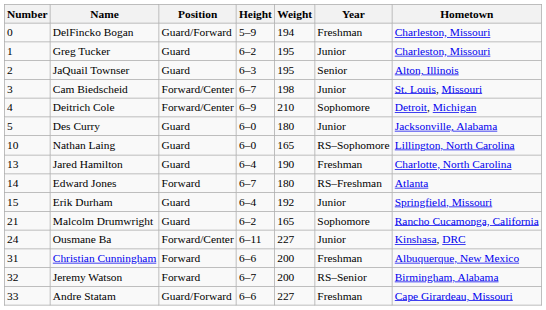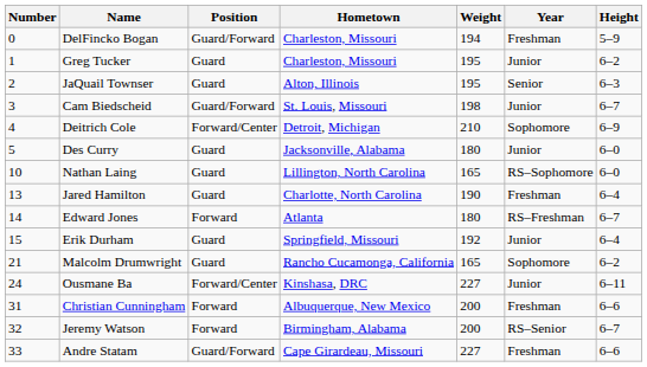 <table class="wikitable" style="font-size: 95%;">
 <tr>
 <th>Number</th>
 <th>Name</th>
 <th>Position</th>
-<th>Height</th>
+<th>Hometown</th>
 <th>Weight</th>
 <th>Year</th>
-<th>Hometown</th>
+<th>Height</th>
 </tr>
 <tr>
 <td>0</td>
 <td>DelFincko Bogan</td>
 <td>Guard/Forward</td>
-<td>5–9</td>
+<td><a href='#'>Charleston, Missouri</a></td>
 <td>194</td>
 <td>Freshman</td>
-<td><a href='#'>Charleston, Missouri</a></td>
+<td>5–9</td>
 </tr>
 <tr>
 <td>1</td>
 <td>Greg Tucker</td>
 <td>Guard</td>
-<td>6–2</td>
+<td><a href='#'>Charleston, Missouri</a></td>
 <td>195</td>
 <td>Junior</td>
-<td><a href='#'>Charleston, Missouri</a></td>
+<td>6–2</td>
 </tr>
 <tr>
 <td>2</td>
 <td>JaQuail Townser</td>
 <td>Guard</td>
-<td>6–3</td>
+<td><a href='#'>Alton, Illinois</a></td>
 <td>195</td>
 <td>Senior</td>
-<td><a href='#'>Alton, Illinois</a></td>
+<td>6–3</td>
 </tr>
 <tr>
 <td>3</td>
 <td>Cam Biedscheid</td>
-<td>Forward/Center</td>
-<td>6–7</td>
+<td>Guard/Forward</td>
+<td><a href='#'>St. Louis</a>, <a href='#'>Missouri</a></td>
 <td>198</td>
 <td>Junior</td>
-<td><a href='#'>St. Louis</a>, <a href='#'>Missouri</a></td>
+<td>6–7</td>
 </tr>
 <tr>
 <td>4</td>
 <td>Deitrich Cole</td>
 <td>Forward/Center</td>
-<td>6–9</td>
+<td><a href='#'>Detroit</a>, <a href='#'>Michigan</a></td>
 <td>210</td>
 <td>Sophomore</td>
-<td><a href='#'>Detroit</a>, <a href='#'>Michigan</a></td>
+<td>6–9</td>
 </tr>
 <tr>
 <td>5</td>
 <td>Des Curry</td>
 <td>Guard</td>
-<td>6–0</td>
+<td><a href='#'>Jacksonville, Alabama</a></td>
 <td>180</td>
 <td>Junior</td>
-<td><a href='#'>Jacksonville, Alabama</a></td>
+<td>6–0</td>
 </tr>
 <tr>
 <td>10</td>
 <td>Nathan Laing</td>
 <td>Guard</td>
-<td>6–0</td>
+<td><a href='#'>Lillington, North Carolina</a></td>
 <td>165</td>
 <td>RS–Sophomore</td>
-<td><a href='#'>Lillington, North Carolina</a></td>
+<td>6–0</td>
 </tr>
 <tr>
 <td>13</td>
 <td>Jared Hamilton</td>
 <td>Guard</td>
-<td>6–4</td>
+<td><a href='#'>Charlotte, North Carolina</a></td>
 <td>190</td>
 <td>Freshman</td>
-<td><a href='#'>Charlotte, North Carolina</a></td>
+<td>6–4</td>
 </tr>
 <tr>
 <td>14</td>
 <td>Edward Jones</td>
 <td>Forward</td>
-<td>6–7</td>
+<td><a href='#'>Atlanta</a></td>
 <td>180</td>
 <td>RS–Freshman</td>
-<td><a href='#'>Atlanta</a></td>
+<td>6–7</td>
 </tr>
 <tr>
 <td>15</td>
 <td>Erik Durham</td>
 <td>Guard</td>
-<td>6–4</td>
+<td><a href='#'>Springfield, Missouri</a></td>
 <td>192</td>
 <td>Junior</td>
-<td><a href='#'>Springfield, Missouri</a></td>
+<td>6–4</td>
 </tr>
 <tr>
 <td>21</td>
 <td>Malcolm Drumwright</td>
 <td>Guard</td>
-<td>6–2</td>
+<td><a href='#'>Rancho Cucamonga, California</a></td>
 <td>165</td>
 <td>Sophomore</td>
-<td><a href='#'>Rancho Cucamonga, California</a></td>
+<td>6–2</td>
 </tr>
 <tr>
 <td>24</td>
 <td>Ousmane Ba</td>
 <td>Forward/Center</td>
-<td>6–11</td>
+<td><a href='#'>Kinshasa</a>, <a href='#'>DRC</a></td>
 <td>227</td>
 <td>Junior</td>
-<td><a href='#'>Kinshasa</a>, <a href='#'>DRC</a></td>
+<td>6–11</td>
 </tr>
 <tr>
 <td>31</td>
 <td><a href='#'>Christian Cunningham</a></td>
 <td>Forward</td>
-<td>6–6</td>
+<td><a href='#'>Albuquerque, New Mexico</a></td>
 <td>200</td>
 <td>Freshman</td>
-<td><a href='#'>Albuquerque, New Mexico</a></td>
+<td>6–6</td>
 </tr>
 <tr>
 <td>32</td>
 <td>Jeremy Watson</td>
 <td>Forward</td>
-<td>6–7</td>
+<td><a href='#'>Birmingham, Alabama</a></td>
 <td>200</td>
 <td>RS–Senior</td>
-<td><a href='#'>Birmingham, Alabama</a></td>
+<td>6–7</td>
 </tr>
 <tr>
 <td>33</td>
 <td>Andre Statam</td>
 <td>Guard/Forward</td>
-<td>6–6</td>
+<td><a href='#'>Cape Girardeau, Missouri</a></td>
 <td>227</td>
 <td>Freshman</td>
-<td><a href='#'>Cape Girardeau, Missouri</a></td>
+<td>6–6</td>
 </tr>
 </table>
